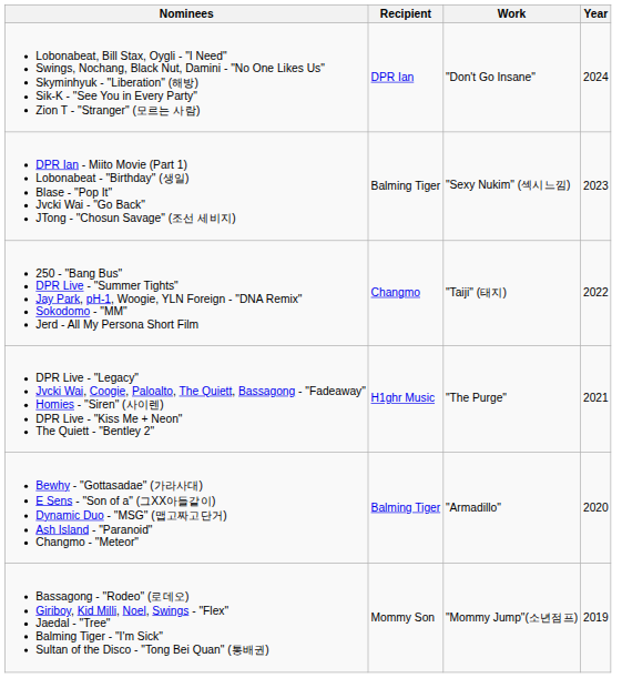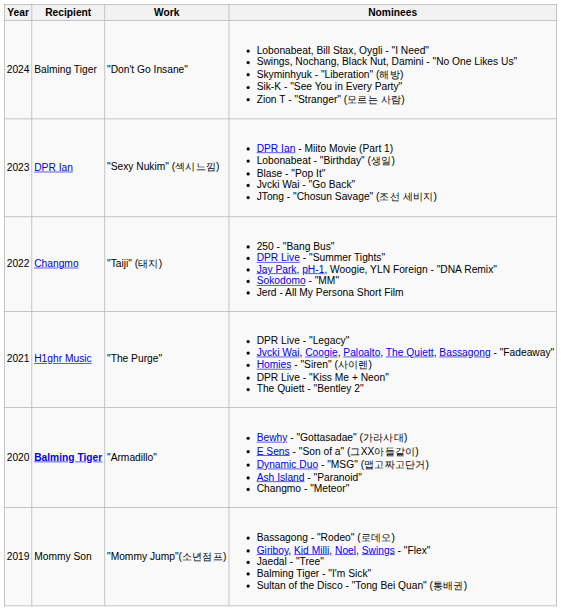 <table class="wikitable">
 <tr>
-<th>Nominees</th>
+<th>Year</th>
 <th>Recipient</th>
 <th>Work</th>
-<th>Year</th>
+<th>Nominees</th>
 </tr>
 <tr>
+<td>2024</td>
+<td>Balming Tiger</td>
+<td>"Don't Go Insane"</td>
 <td><br><ul><li>Lobonabeat, Bill Stax, Oygli - "I Need"</li><li>Swings, Nochang, Black Nut, Damini - "No One Likes Us"</li><li>Skyminhyuk - "Liberation" (해방)</li><li>Sik-K - "See You in Every Party"</li><li>Zion T - "Stranger" (모르는 사람)</li></ul></td>
-<td><a href='#'>DPR Ian</a></td>
-<td>"Don't Go Insane"</td>
-<td>2024</td>
 </tr>
 <tr>
+<td>2023</td>
+<td><a href='#'>DPR Ian</a></td>
+<td>"Sexy Nukim" (섹시느낌)</td>
 <td><br><ul><li><a href='#'>DPR Ian</a> - Miito Movie (Part 1)</li><li>Lobonabeat - "Birthday" (생일)</li><li>Blase - "Pop It"</li><li>Jvcki Wai - "Go Back"</li><li>JTong - "Chosun Savage" (조선 세비지)</li></ul></td>
-<td>Balming Tiger</td>
-<td>"Sexy Nukim" (섹시느낌)</td>
-<td>2023</td>
 </tr>
 <tr>
-<td><br><ul><li>250 - "Bang Bus"</li><li><a href='#'>DPR Live</a> - "Summer Tights"</li><li><a href='#'>Jay Park</a>, <a href='#'>pH-1</a>, Woogie, YLN Foreign - "DNA Remix"</li><li><a href='#'>Sokodomo</a> - "MM"</li><li>Jerd - All My Persona Short Film</li></ul></td>
+<td>2022</td>
 <td><a href='#'>Changmo</a></td>
 <td>"Taiji" (태지)</td>
-<td>2022</td>
+<td><br><ul><li>250 - "Bang Bus"</li><li><a href='#'>DPR Live</a> - "Summer Tights"</li><li><a href='#'>Jay Park</a>, <a href='#'>pH-1</a>, Woogie, YLN Foreign - "DNA Remix"</li><li><a href='#'>Sokodomo</a> - "MM"</li><li>Jerd - All My Persona Short Film</li></ul></td>
 </tr>
 <tr>
-<td><br><ul><li>DPR Live - "Legacy"</li><li><a href='#'>Jvcki Wai</a>, <a href='#'>Coogie</a>, <a href='#'>Paloalto</a>, <a href='#'>The Quiett</a>, <a href='#'>Bassagong</a> - "Fadeaway"</li><li><a href='#'>Homies</a> - "Siren" (사이렌)</li><li>DPR Live - "Kiss Me + Neon"</li><li>The Quiett - "Bentley 2"</li></ul></td>
+<td>2021</td>
 <td><a href='#'>H1ghr Music</a></td>
 <td>"The Purge"</td>
-<td>2021</td>
+<td><br><ul><li>DPR Live - "Legacy"</li><li><a href='#'>Jvcki Wai</a>, <a href='#'>Coogie</a>, <a href='#'>Paloalto</a>, <a href='#'>The Quiett</a>, <a href='#'>Bassagong</a> - "Fadeaway"</li><li><a href='#'>Homies</a> - "Siren" (사이렌)</li><li>DPR Live - "Kiss Me + Neon"</li><li>The Quiett - "Bentley 2"</li></ul></td>
 </tr>
 <tr>
+<td>2020</td>
+<td><strong><a href='#'>Balming Tiger</a></strong></td>
+<td>"Armadillo"</td>
 <td><br><ul><li><a href='#'>Bewhy</a> - "Gottasadae" (가라사대)</li><li><a href='#'>E Sens</a> - "Son of a" (그XX아들같이)</li><li><a href='#'>Dynamic Duo</a> - "MSG" (맵고짜고단거)</li><li><a href='#'>Ash Island</a> - "Paranoid"</li><li>Changmo - "Meteor"</li></ul></td>
-<td><a href='#'>Balming Tiger</a></td>
-<td>"Armadillo"</td>
-<td>2020</td>
 </tr>
 <tr>
-<td><br><ul><li>Bassagong - "Rodeo" (로데오)</li><li><a href='#'>Giriboy</a>, <a href='#'>Kid Milli</a>, <a href='#'>Noel</a>, <a href='#'>Swings</a> - "Flex"</li><li>Jaedal - "Tree"</li><li>Balming Tiger - "I'm Sick"</li><li>Sultan of the Disco - "Tong Bei Quan" (통배권)</li></ul></td>
+<td>2019</td>
 <td>Mommy Son</td>
 <td>"Mommy Jump"(소년점프)</td>
-<td>2019</td>
+<td><br><ul><li>Bassagong - "Rodeo" (로데오)</li><li><a href='#'>Giriboy</a>, <a href='#'>Kid Milli</a>, <a href='#'>Noel</a>, <a href='#'>Swings</a> - "Flex"</li><li>Jaedal - "Tree"</li><li>Balming Tiger - "I'm Sick"</li><li>Sultan of the Disco - "Tong Bei Quan" (통배권)</li></ul></td>
 </tr>
 </table>
